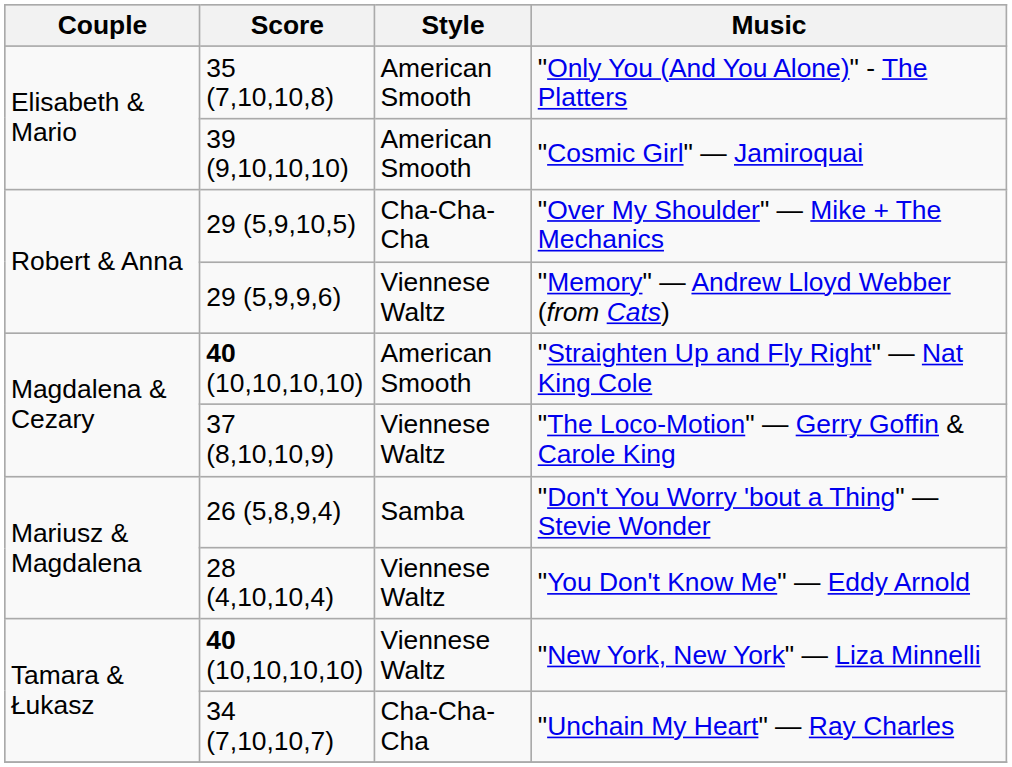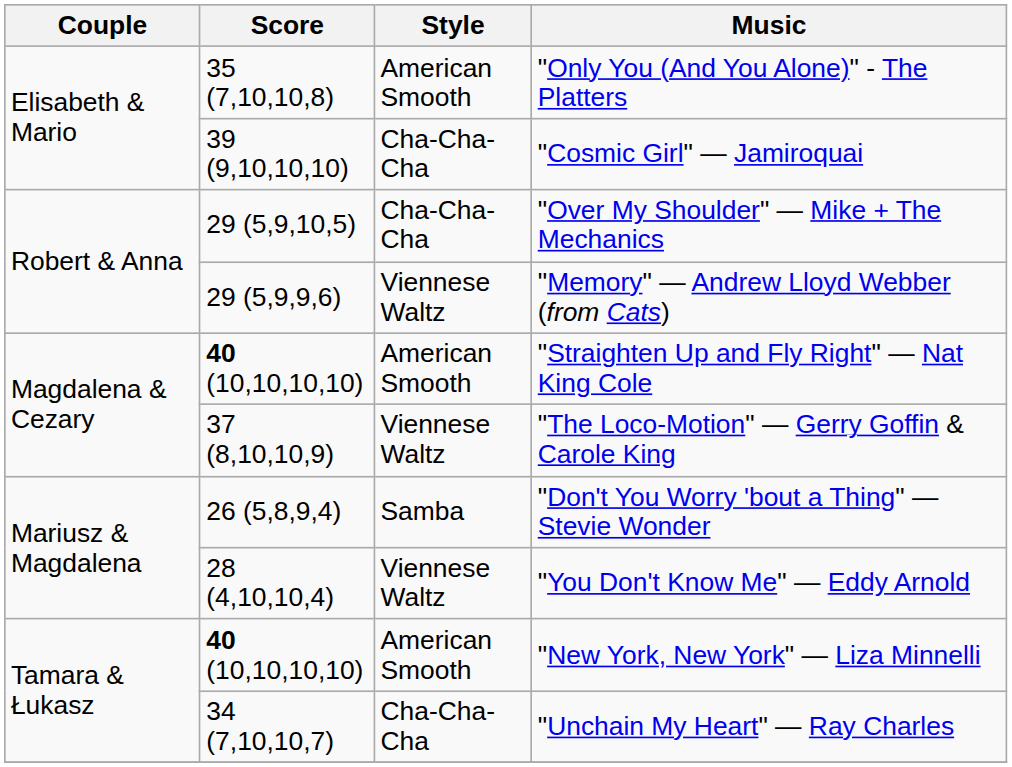 <table class="wikitable">
 <tr>
 <th width="130">Couple</th>
 <th width="100">Score</th>
 <th width="100">Style</th>
 <th width="400">Music</th>
 </tr>
 <tr>
 <td rowspan="2">Elisabeth & Mario</td>
 <td>35 (7,10,10,8)</td>
 <td>American Smooth</td>
 <td>"<a href='#'>Only You (And You Alone)</a>" - <a href='#'>The Platters</a></td>
 </tr>
 <tr>
 <td>39 (9,10,10,10)</td>
-<td>American Smooth</td>
+<td>Cha-Cha-Cha</td>
 <td>"<a href='#'>Cosmic Girl</a>" — <a href='#'>Jamiroquai</a></td>
 </tr>
 <tr>
 <td rowspan="2">Robert & Anna</td>
 <td>29 (5,9,10,5)</td>
 <td>Cha-Cha-Cha</td>
 <td>"<a href='#'>Over My Shoulder</a>" — <a href='#'>Mike + The Mechanics</a></td>
 </tr>
 <tr>
 <td>29 (5,9,9,6)</td>
 <td>Viennese Waltz</td>
 <td>"<a href='#'>Memory</a>" — <a href='#'>Andrew Lloyd Webber</a> (<em>from <a href='#'>Cats</a></em>)</td>
 </tr>
 <tr>
 <td rowspan="2">Magdalena & Cezary</td>
 <td><strong>40</strong> (10,10,10,10)</td>
 <td>American Smooth</td>
 <td>"<a href='#'>Straighten Up and Fly Right</a>" — <a href='#'>Nat King Cole</a></td>
 </tr>
 <tr>
 <td>37 (8,10,10,9)</td>
 <td>Viennese Waltz</td>
 <td>"<a href='#'>The Loco-Motion</a>" — <a href='#'>Gerry Goffin</a> & <a href='#'>Carole King</a></td>
 </tr>
 <tr>
 <td rowspan="2">Mariusz & Magdalena</td>
 <td>26 (5,8,9,4)</td>
 <td>Samba</td>
 <td>"<a href='#'>Don't You Worry 'bout a Thing</a>" — <a href='#'>Stevie Wonder</a></td>
 </tr>
 <tr>
 <td>28 (4,10,10,4)</td>
 <td>Viennese Waltz</td>
 <td>"<a href='#'>You Don't Know Me</a>" — <a href='#'>Eddy Arnold</a></td>
 </tr>
 <tr>
 <td rowspan="2">Tamara & Łukasz</td>
 <td><strong>40</strong> (10,10,10,10)</td>
-<td>Viennese Waltz</td>
+<td>American Smooth</td>
 <td>"<a href='#'>New York, New York</a>" — <a href='#'>Liza Minnelli</a></td>
 </tr>
 <tr>
 <td>34 (7,10,10,7)</td>
 <td>Cha-Cha-Cha</td>
 <td>"<a href='#'>Unchain My Heart</a>" — <a href='#'>Ray Charles</a></td>
 </tr>
 <tr>
 </tr>
 </table>
